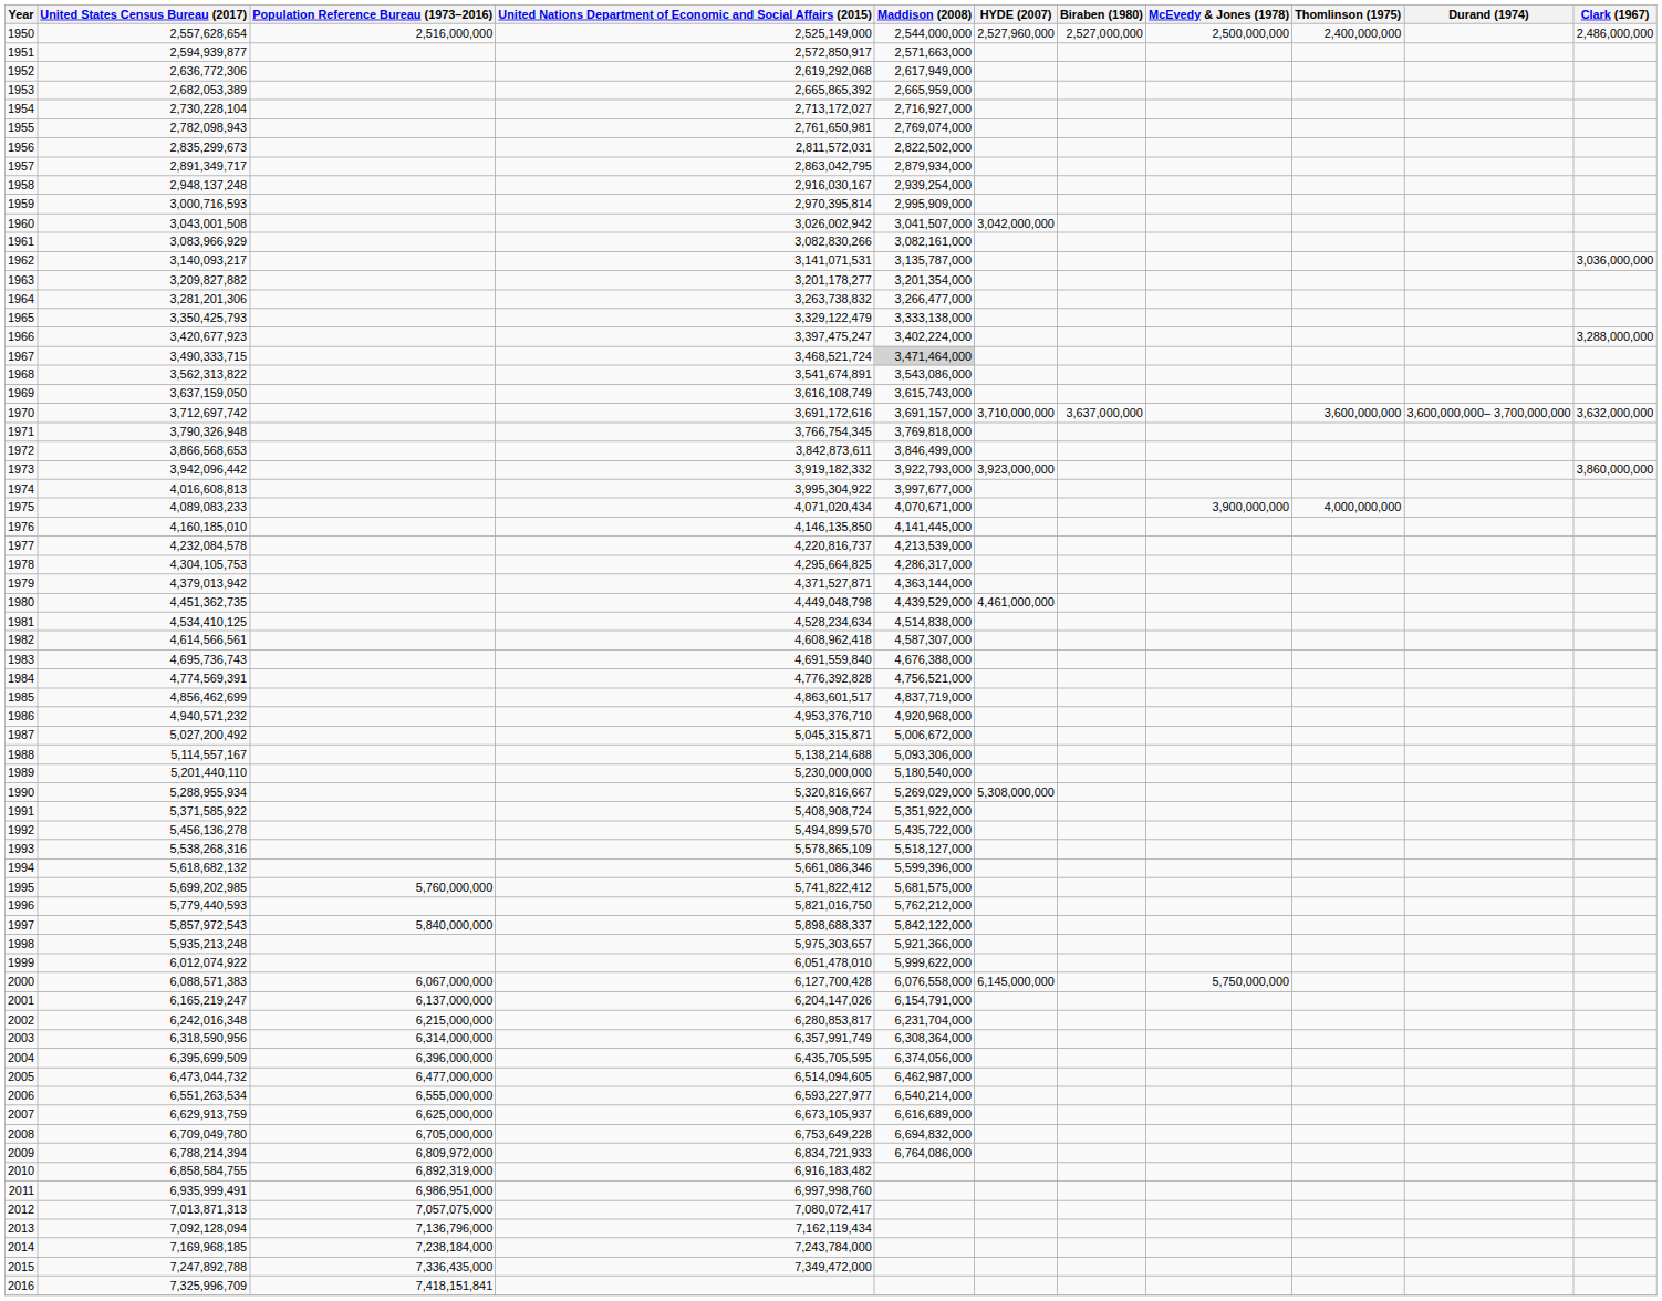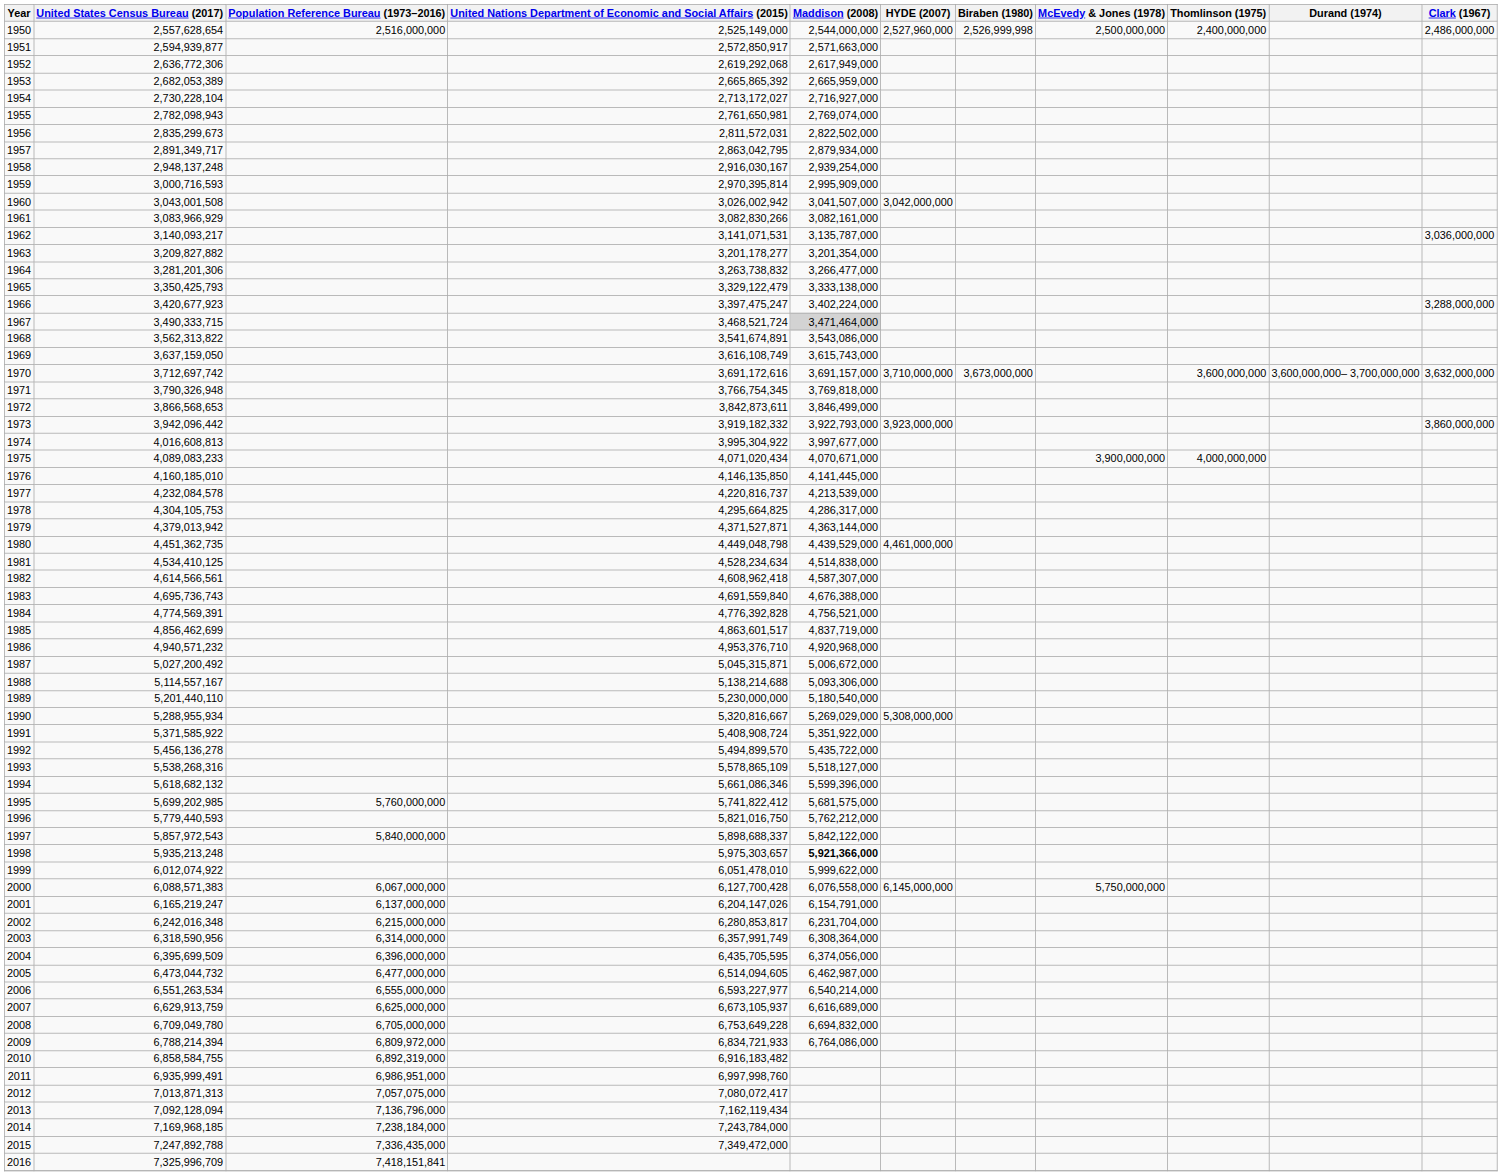 <table class="wikitable sticky-header" style="text-align:right;font-size:85%;">
 <tr>
 <th>Year</th>
 <th><a href='#'>United States Census Bureau</a> (2017)</th>
 <th><a href='#'>Population Reference Bureau</a> (1973–2016)</th>
 <th><a href='#'>United Nations Department of Economic and Social Affairs</a> (2015)</th>
 <th><a href='#'>Maddison</a> (2008)</th>
 <th>HYDE (2007)</th>
 <th>Biraben (1980)</th>
 <th><a href='#'>McEvedy</a> & Jones (1978)</th>
 <th>Thomlinson (1975)</th>
 <th>Durand (1974)</th>
 <th><a href='#'>Clark</a> (1967)</th>
 </tr>
 <tr>
 <td>1950</td>
 <td>2,557,628,654</td>
 <td>2,516,000,000</td>
 <td>2,525,149,000</td>
 <td>2,544,000,000</td>
 <td>2,527,960,000</td>
-<td>2,527,000,000</td>
+<td>2,526,999,998</td>
 <td>2,500,000,000</td>
 <td>2,400,000,000</td>
 <td></td>
 <td>2,486,000,000</td>
 </tr>
 <tr>
 <td>1951</td>
 <td>2,594,939,877</td>
 <td></td>
 <td>2,572,850,917</td>
 <td>2,571,663,000</td>
 <td></td>
 <td></td>
 <td></td>
 <td></td>
 <td></td>
 <td></td>
 </tr>
 <tr>
 <td>1952</td>
 <td>2,636,772,306</td>
 <td></td>
 <td>2,619,292,068</td>
 <td>2,617,949,000</td>
 <td></td>
 <td></td>
 <td></td>
 <td></td>
 <td></td>
 <td></td>
 </tr>
 <tr>
 <td>1953</td>
 <td>2,682,053,389</td>
 <td></td>
 <td>2,665,865,392</td>
 <td>2,665,959,000</td>
 <td></td>
 <td></td>
 <td></td>
 <td></td>
 <td></td>
 <td></td>
 </tr>
 <tr>
 <td>1954</td>
 <td>2,730,228,104</td>
 <td></td>
 <td>2,713,172,027</td>
 <td>2,716,927,000</td>
 <td></td>
 <td></td>
 <td></td>
 <td></td>
 <td></td>
 <td></td>
 </tr>
 <tr>
 <td>1955</td>
 <td>2,782,098,943</td>
 <td></td>
 <td>2,761,650,981</td>
 <td>2,769,074,000</td>
 <td></td>
 <td></td>
 <td></td>
 <td></td>
 <td></td>
 <td></td>
 </tr>
 <tr>
 <td>1956</td>
 <td>2,835,299,673</td>
 <td></td>
 <td>2,811,572,031</td>
 <td>2,822,502,000</td>
 <td></td>
 <td></td>
 <td></td>
 <td></td>
 <td></td>
 <td></td>
 </tr>
 <tr>
 <td>1957</td>
 <td>2,891,349,717</td>
 <td></td>
 <td>2,863,042,795</td>
 <td>2,879,934,000</td>
 <td></td>
 <td></td>
 <td></td>
 <td></td>
 <td></td>
 <td></td>
 </tr>
 <tr>
 <td>1958</td>
 <td>2,948,137,248</td>
 <td></td>
 <td>2,916,030,167</td>
 <td>2,939,254,000</td>
 <td></td>
 <td></td>
 <td></td>
 <td></td>
 <td></td>
 <td></td>
 </tr>
 <tr>
 <td>1959</td>
 <td>3,000,716,593</td>
 <td></td>
 <td>2,970,395,814</td>
 <td>2,995,909,000</td>
 <td></td>
 <td></td>
 <td></td>
 <td></td>
 <td></td>
 <td></td>
 </tr>
 <tr>
 <td>1960</td>
 <td>3,043,001,508</td>
 <td></td>
 <td>3,026,002,942</td>
 <td>3,041,507,000</td>
 <td>3,042,000,000</td>
 <td></td>
 <td></td>
 <td></td>
 <td></td>
 <td></td>
 </tr>
 <tr>
 <td>1961</td>
 <td>3,083,966,929</td>
 <td></td>
 <td>3,082,830,266</td>
 <td>3,082,161,000</td>
 <td></td>
 <td></td>
 <td></td>
 <td></td>
 <td></td>
 <td></td>
 </tr>
 <tr>
 <td>1962</td>
 <td>3,140,093,217</td>
 <td></td>
 <td>3,141,071,531</td>
 <td>3,135,787,000</td>
 <td></td>
 <td></td>
 <td></td>
 <td></td>
 <td></td>
 <td>3,036,000,000</td>
 </tr>
 <tr>
 <td>1963</td>
 <td>3,209,827,882</td>
 <td></td>
 <td>3,201,178,277</td>
 <td>3,201,354,000</td>
 <td></td>
 <td></td>
 <td></td>
 <td></td>
 <td></td>
 <td></td>
 </tr>
 <tr>
 <td>1964</td>
 <td>3,281,201,306</td>
 <td></td>
 <td>3,263,738,832</td>
 <td>3,266,477,000</td>
 <td></td>
 <td></td>
 <td></td>
 <td></td>
 <td></td>
 <td></td>
 </tr>
 <tr>
 <td>1965</td>
 <td>3,350,425,793</td>
 <td></td>
 <td>3,329,122,479</td>
 <td>3,333,138,000</td>
 <td></td>
 <td></td>
 <td></td>
 <td></td>
 <td></td>
 <td></td>
 </tr>
 <tr>
 <td>1966</td>
 <td>3,420,677,923</td>
 <td></td>
 <td>3,397,475,247</td>
 <td>3,402,224,000</td>
 <td></td>
 <td></td>
 <td></td>
 <td></td>
 <td></td>
 <td>3,288,000,000</td>
 </tr>
 <tr>
 <td>1967</td>
 <td>3,490,333,715</td>
 <td></td>
 <td>3,468,521,724</td>
 <td style="background: lightgrey;">3,471,464,000</td>
 <td></td>
 <td></td>
 <td></td>
 <td></td>
 <td></td>
 <td></td>
 </tr>
 <tr>
 <td>1968</td>
 <td>3,562,313,822</td>
 <td></td>
 <td>3,541,674,891</td>
 <td>3,543,086,000</td>
 <td></td>
 <td></td>
 <td></td>
 <td></td>
 <td></td>
 <td></td>
 </tr>
 <tr>
 <td>1969</td>
 <td>3,637,159,050</td>
 <td></td>
 <td>3,616,108,749</td>
 <td>3,615,743,000</td>
 <td></td>
 <td></td>
 <td></td>
 <td></td>
 <td></td>
 <td></td>
 </tr>
 <tr>
 <td>1970</td>
 <td>3,712,697,742</td>
 <td></td>
 <td>3,691,172,616</td>
 <td>3,691,157,000</td>
 <td>3,710,000,000</td>
-<td>3,637,000,000</td>
+<td>3,673,000,000</td>
 <td></td>
 <td>3,600,000,000</td>
 <td>3,600,000,000– 3,700,000,000</td>
 <td>3,632,000,000</td>
 </tr>
 <tr>
 <td>1971</td>
 <td>3,790,326,948</td>
 <td></td>
 <td>3,766,754,345</td>
 <td>3,769,818,000</td>
 <td></td>
 <td></td>
 <td></td>
 <td></td>
 <td></td>
 <td></td>
 </tr>
 <tr>
 <td>1972</td>
 <td>3,866,568,653</td>
 <td></td>
 <td>3,842,873,611</td>
 <td>3,846,499,000</td>
 <td></td>
 <td></td>
 <td></td>
 <td></td>
 <td></td>
 <td></td>
 </tr>
 <tr>
 <td>1973</td>
 <td>3,942,096,442</td>
 <td></td>
 <td>3,919,182,332</td>
 <td>3,922,793,000</td>
 <td>3,923,000,000</td>
 <td></td>
 <td></td>
 <td></td>
 <td></td>
 <td>3,860,000,000</td>
 </tr>
 <tr>
 <td>1974</td>
 <td>4,016,608,813</td>
 <td></td>
 <td>3,995,304,922</td>
 <td>3,997,677,000</td>
 <td></td>
 <td></td>
 <td></td>
 <td></td>
 <td></td>
 <td></td>
 </tr>
 <tr>
 <td>1975</td>
 <td>4,089,083,233</td>
 <td></td>
 <td>4,071,020,434</td>
 <td>4,070,671,000</td>
 <td></td>
 <td></td>
 <td>3,900,000,000</td>
 <td>4,000,000,000</td>
 <td></td>
 <td></td>
 </tr>
 <tr>
 <td>1976</td>
 <td>4,160,185,010</td>
 <td></td>
 <td>4,146,135,850</td>
 <td>4,141,445,000</td>
 <td></td>
 <td></td>
 <td></td>
 <td></td>
 <td></td>
 <td></td>
 </tr>
 <tr>
 <td>1977</td>
 <td>4,232,084,578</td>
 <td></td>
 <td>4,220,816,737</td>
 <td>4,213,539,000</td>
 <td></td>
 <td></td>
 <td></td>
 <td></td>
 <td></td>
 <td></td>
 </tr>
 <tr>
 <td>1978</td>
 <td>4,304,105,753</td>
 <td></td>
 <td>4,295,664,825</td>
 <td>4,286,317,000</td>
 <td></td>
 <td></td>
 <td></td>
 <td></td>
 <td></td>
 <td></td>
 </tr>
 <tr>
 <td>1979</td>
 <td>4,379,013,942</td>
 <td></td>
 <td>4,371,527,871</td>
 <td>4,363,144,000</td>
 <td></td>
 <td></td>
 <td></td>
 <td></td>
 <td></td>
 <td></td>
 </tr>
 <tr>
 <td>1980</td>
 <td>4,451,362,735</td>
 <td></td>
 <td>4,449,048,798</td>
 <td>4,439,529,000</td>
 <td>4,461,000,000</td>
 <td></td>
 <td></td>
 <td></td>
 <td></td>
 <td></td>
 </tr>
 <tr>
 <td>1981</td>
 <td>4,534,410,125</td>
 <td></td>
 <td>4,528,234,634</td>
 <td>4,514,838,000</td>
 <td></td>
 <td></td>
 <td></td>
 <td></td>
 <td></td>
 <td></td>
 </tr>
 <tr>
 <td>1982</td>
 <td>4,614,566,561</td>
 <td></td>
 <td>4,608,962,418</td>
 <td>4,587,307,000</td>
 <td></td>
 <td></td>
 <td></td>
 <td></td>
 <td></td>
 <td></td>
 </tr>
 <tr>
 <td>1983</td>
 <td>4,695,736,743</td>
 <td></td>
 <td>4,691,559,840</td>
 <td>4,676,388,000</td>
 <td></td>
 <td></td>
 <td></td>
 <td></td>
 <td></td>
 <td></td>
 </tr>
 <tr>
 <td>1984</td>
 <td>4,774,569,391</td>
 <td></td>
 <td>4,776,392,828</td>
 <td>4,756,521,000</td>
 <td></td>
 <td></td>
 <td></td>
 <td></td>
 <td></td>
 <td></td>
 </tr>
 <tr>
 <td>1985</td>
 <td>4,856,462,699</td>
 <td></td>
 <td>4,863,601,517</td>
 <td>4,837,719,000</td>
 <td></td>
 <td></td>
 <td></td>
 <td></td>
 <td></td>
 <td></td>
 </tr>
 <tr>
 <td>1986</td>
 <td>4,940,571,232</td>
 <td></td>
 <td>4,953,376,710</td>
 <td>4,920,968,000</td>
 <td></td>
 <td></td>
 <td></td>
 <td></td>
 <td></td>
 <td></td>
 </tr>
 <tr>
 <td>1987</td>
 <td>5,027,200,492</td>
 <td></td>
 <td>5,045,315,871</td>
 <td>5,006,672,000</td>
 <td></td>
 <td></td>
 <td></td>
 <td></td>
 <td></td>
 <td></td>
 </tr>
 <tr>
 <td>1988</td>
 <td>5,114,557,167</td>
 <td></td>
 <td>5,138,214,688</td>
 <td>5,093,306,000</td>
 <td></td>
 <td></td>
 <td></td>
 <td></td>
 <td></td>
 <td></td>
 </tr>
 <tr>
 <td>1989</td>
 <td>5,201,440,110</td>
 <td></td>
 <td>5,230,000,000</td>
 <td>5,180,540,000</td>
 <td></td>
 <td></td>
 <td></td>
 <td></td>
 <td></td>
 <td></td>
 </tr>
 <tr>
 <td>1990</td>
 <td>5,288,955,934</td>
 <td></td>
 <td>5,320,816,667</td>
 <td>5,269,029,000</td>
 <td>5,308,000,000</td>
 <td></td>
 <td></td>
 <td></td>
 <td></td>
 <td></td>
 </tr>
 <tr>
 <td>1991</td>
 <td>5,371,585,922</td>
 <td></td>
 <td>5,408,908,724</td>
 <td>5,351,922,000</td>
 <td></td>
 <td></td>
 <td></td>
 <td></td>
 <td></td>
 <td></td>
 </tr>
 <tr>
 <td>1992</td>
 <td>5,456,136,278</td>
 <td></td>
 <td>5,494,899,570</td>
 <td>5,435,722,000</td>
 <td></td>
 <td></td>
 <td></td>
 <td></td>
 <td></td>
 <td></td>
 </tr>
 <tr>
 <td>1993</td>
 <td>5,538,268,316</td>
 <td></td>
 <td>5,578,865,109</td>
 <td>5,518,127,000</td>
 <td></td>
 <td></td>
 <td></td>
 <td></td>
 <td></td>
 <td></td>
 </tr>
 <tr>
 <td>1994</td>
 <td>5,618,682,132</td>
 <td></td>
 <td>5,661,086,346</td>
 <td>5,599,396,000</td>
 <td></td>
 <td></td>
 <td></td>
 <td></td>
 <td></td>
 <td></td>
 </tr>
 <tr>
 <td>1995</td>
 <td>5,699,202,985</td>
 <td>5,760,000,000</td>
 <td>5,741,822,412</td>
 <td>5,681,575,000</td>
 <td></td>
 <td></td>
 <td></td>
 <td></td>
 <td></td>
 <td></td>
 </tr>
 <tr>
 <td>1996</td>
 <td>5,779,440,593</td>
 <td></td>
 <td>5,821,016,750</td>
 <td>5,762,212,000</td>
 <td></td>
 <td></td>
 <td></td>
 <td></td>
 <td></td>
 <td></td>
 </tr>
 <tr>
 <td>1997</td>
 <td>5,857,972,543</td>
 <td>5,840,000,000</td>
 <td>5,898,688,337</td>
 <td>5,842,122,000</td>
 <td></td>
 <td></td>
 <td></td>
 <td></td>
 <td></td>
 <td></td>
 </tr>
 <tr>
 <td>1998</td>
 <td>5,935,213,248</td>
 <td></td>
 <td>5,975,303,657</td>
-<td>5,921,366,000</td>
+<td><strong>5,921,366,000</strong></td>
 <td></td>
 <td></td>
 <td></td>
 <td></td>
 <td></td>
 <td></td>
 </tr>
 <tr>
 <td>1999</td>
 <td>6,012,074,922</td>
 <td></td>
 <td>6,051,478,010</td>
 <td>5,999,622,000</td>
 <td></td>
 <td></td>
 <td></td>
 <td></td>
 <td></td>
 <td></td>
 </tr>
 <tr>
 <td>2000</td>
 <td>6,088,571,383</td>
 <td>6,067,000,000</td>
 <td>6,127,700,428</td>
 <td>6,076,558,000</td>
 <td>6,145,000,000</td>
 <td></td>
 <td>5,750,000,000</td>
 <td></td>
 <td></td>
 <td></td>
 </tr>
 <tr>
 <td>2001</td>
 <td>6,165,219,247</td>
 <td>6,137,000,000</td>
 <td>6,204,147,026</td>
 <td>6,154,791,000</td>
 <td></td>
 <td></td>
 <td></td>
 <td></td>
 <td></td>
 <td></td>
 </tr>
 <tr>
 <td>2002</td>
 <td>6,242,016,348</td>
 <td>6,215,000,000</td>
 <td>6,280,853,817</td>
 <td>6,231,704,000</td>
 <td></td>
 <td></td>
 <td></td>
 <td></td>
 <td></td>
 <td></td>
 </tr>
 <tr>
 <td>2003</td>
 <td>6,318,590,956</td>
 <td>6,314,000,000</td>
 <td>6,357,991,749</td>
 <td>6,308,364,000</td>
 <td></td>
 <td></td>
 <td></td>
 <td></td>
 <td></td>
 <td></td>
 </tr>
 <tr>
 <td>2004</td>
 <td>6,395,699,509</td>
 <td>6,396,000,000</td>
 <td>6,435,705,595</td>
 <td>6,374,056,000</td>
 <td></td>
 <td></td>
 <td></td>
 <td></td>
 <td></td>
 <td></td>
 </tr>
 <tr>
 <td>2005</td>
 <td>6,473,044,732</td>
 <td>6,477,000,000</td>
 <td>6,514,094,605</td>
 <td>6,462,987,000</td>
 <td></td>
 <td></td>
 <td></td>
 <td></td>
 <td></td>
 <td></td>
 </tr>
 <tr>
 <td>2006</td>
 <td>6,551,263,534</td>
 <td>6,555,000,000</td>
 <td>6,593,227,977</td>
 <td>6,540,214,000</td>
 <td></td>
 <td></td>
 <td></td>
 <td></td>
 <td></td>
 <td></td>
 </tr>
 <tr>
 <td>2007</td>
 <td>6,629,913,759</td>
 <td>6,625,000,000</td>
 <td>6,673,105,937</td>
 <td>6,616,689,000</td>
 <td></td>
 <td></td>
 <td></td>
 <td></td>
 <td></td>
 <td></td>
 </tr>
 <tr>
 <td>2008</td>
 <td>6,709,049,780</td>
 <td>6,705,000,000</td>
 <td>6,753,649,228</td>
 <td>6,694,832,000</td>
 <td></td>
 <td></td>
 <td></td>
 <td></td>
 <td></td>
 <td></td>
 </tr>
 <tr>
 <td>2009</td>
 <td>6,788,214,394</td>
 <td>6,809,972,000</td>
 <td>6,834,721,933</td>
 <td>6,764,086,000</td>
 <td></td>
 <td></td>
 <td></td>
 <td></td>
 <td></td>
 <td></td>
 </tr>
 <tr>
 <td>2010</td>
 <td>6,858,584,755</td>
 <td>6,892,319,000</td>
 <td>6,916,183,482</td>
 <td></td>
 <td></td>
 <td></td>
 <td></td>
 <td></td>
 <td></td>
 <td></td>
 </tr>
 <tr>
 <td>2011</td>
 <td>6,935,999,491</td>
 <td>6,986,951,000</td>
 <td>6,997,998,760</td>
 <td></td>
 <td></td>
 <td></td>
 <td></td>
 <td></td>
 <td></td>
 <td></td>
 </tr>
 <tr>
 <td>2012</td>
 <td>7,013,871,313</td>
 <td>7,057,075,000</td>
 <td>7,080,072,417</td>
 <td></td>
 <td></td>
 <td></td>
 <td></td>
 <td></td>
 <td></td>
 <td></td>
 </tr>
 <tr>
 <td>2013</td>
 <td>7,092,128,094</td>
 <td>7,136,796,000</td>
 <td>7,162,119,434</td>
 <td></td>
 <td></td>
 <td></td>
 <td></td>
 <td></td>
 <td></td>
 <td></td>
 </tr>
 <tr>
 <td>2014</td>
 <td>7,169,968,185</td>
 <td>7,238,184,000</td>
 <td>7,243,784,000</td>
 <td></td>
 <td></td>
 <td></td>
 <td></td>
 <td></td>
 <td></td>
 <td></td>
 </tr>
 <tr>
 <td>2015</td>
 <td>7,247,892,788</td>
 <td>7,336,435,000</td>
 <td>7,349,472,000</td>
 <td></td>
 <td></td>
 <td></td>
 <td></td>
 <td></td>
 <td></td>
 <td></td>
 </tr>
 <tr>
 <td>2016</td>
 <td>7,325,996,709</td>
 <td>7,418,151,841</td>
 <td></td>
 <td></td>
 <td></td>
 <td></td>
 <td></td>
 <td></td>
 <td></td>
 <td></td>
 </tr>
 <tr>
 </tr>
 </table>
